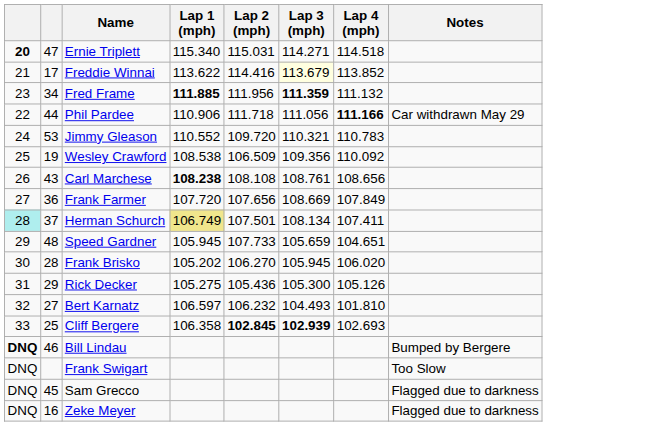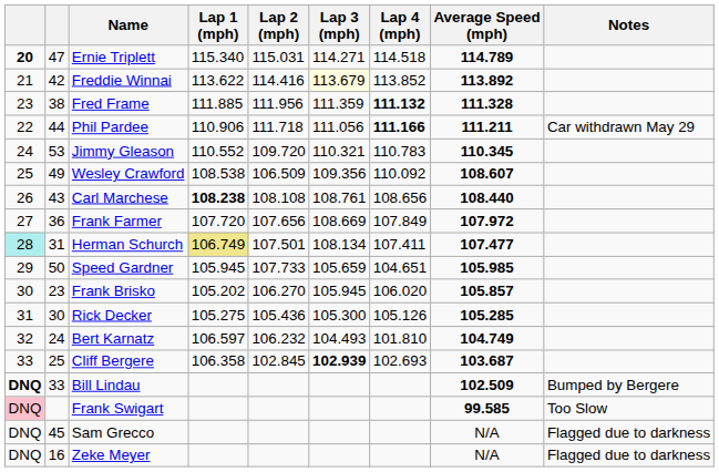 <table class="wikitable" style="font-size: 90%;">
 <tr style="text-align:center;">
 <th></th>
 <th></th>
 <th>Name</th>
 <th>Lap 1<br>(mph)</th>
 <th>Lap 2<br>(mph)</th>
 <th>Lap 3<br>(mph)</th>
 <th>Lap 4<br>(mph)</th>
+<th>Average Speed<br>(mph)</th>
 <th>Notes</th>
 </tr>
 <tr>
 <td align=center><strong>20</strong></td>
 <td>47</td>
 <td> <a href='#'>Ernie Triplett</a> <strong></strong></td>
 <td>115.340</td>
 <td>115.031</td>
 <td>114.271</td>
 <td>114.518</td>
+<td align=center><strong>114.789</strong></td>
 <td></td>
 </tr>
 <tr>
 <td align=center>21</td>
-<td>17</td>
+<td>42</td>
 <td> <a href='#'>Freddie Winnai</a> <strong></strong></td>
 <td>113.622</td>
 <td>114.416</td>
 <td style="background: lightyellow;">113.679</td>
 <td>113.852</td>
+<td align=center><strong>113.892</strong></td>
 <td></td>
 </tr>
 <tr>
 <td align=center>23</td>
-<td>34</td>
+<td>38</td>
 <td> <a href='#'>Fred Frame</a></td>
-<td><strong>111.885</strong></td>
+<td>111.885</td>
 <td>111.956</td>
-<td><strong>111.359</strong></td>
-<td>111.132</td>
+<td>111.359</td>
+<td><strong>111.132</strong></td>
+<td align=center><strong>111.328</strong></td>
 <td></td>
 </tr>
 <tr>
 <td align=center>22</td>
 <td>44</td>
 <td> <a href='#'>Phil Pardee</a></td>
 <td>110.906</td>
 <td>111.718</td>
 <td>111.056</td>
 <td><strong>111.166</strong></td>
+<td align=center><strong>111.211</strong></td>
 <td>Car withdrawn May 29</td>
 </tr>
 <tr>
 <td align=center>24</td>
 <td>53</td>
 <td> <a href='#'>Jimmy Gleason</a></td>
 <td>110.552</td>
 <td>109.720</td>
 <td>110.321</td>
 <td>110.783</td>
+<td align=center><strong>110.345</strong></td>
 <td></td>
 </tr>
 <tr>
 <td align=center>25</td>
-<td>19</td>
+<td>49</td>
 <td> <a href='#'>Wesley Crawford</a> <strong></strong></td>
 <td>108.538</td>
 <td>106.509</td>
 <td>109.356</td>
 <td>110.092</td>
+<td align=center><strong>108.607</strong></td>
 <td></td>
 </tr>
 <tr>
 <td align=center>26</td>
 <td>43</td>
 <td> <a href='#'>Carl Marchese</a> <strong></strong></td>
 <td><strong>108.238</strong></td>
 <td>108.108</td>
 <td>108.761</td>
 <td>108.656</td>
+<td align=center><strong>108.440</strong></td>
 <td></td>
 </tr>
 <tr>
 <td align=center>27</td>
 <td>36</td>
 <td> <a href='#'>Frank Farmer</a> <strong></strong></td>
 <td>107.720</td>
 <td>107.656</td>
 <td>108.669</td>
 <td>107.849</td>
+<td align=center><strong>107.972</strong></td>
 <td></td>
 </tr>
 <tr>
 <td align=center style="background: paleturquoise;">28</td>
-<td>37</td>
+<td>31</td>
 <td> <a href='#'>Herman Schurch</a> <strong></strong></td>
 <td style="background: khaki;">106.749</td>
 <td>107.501</td>
 <td>108.134</td>
 <td>107.411</td>
+<td align=center><strong>107.477</strong></td>
 <td></td>
 </tr>
 <tr>
 <td align=center>29</td>
-<td>48</td>
+<td>50</td>
 <td> <a href='#'>Speed Gardner</a> <strong></strong></td>
 <td>105.945</td>
 <td>107.733</td>
 <td>105.659</td>
 <td>104.651</td>
+<td align=center><strong>105.985</strong></td>
 <td></td>
 </tr>
 <tr>
 <td align=center>30</td>
-<td>28</td>
+<td>23</td>
 <td> <a href='#'>Frank Brisko</a> <strong></strong></td>
 <td>105.202</td>
 <td>106.270</td>
 <td>105.945</td>
 <td>106.020</td>
+<td align=center><strong>105.857</strong></td>
 <td></td>
 </tr>
 <tr>
 <td align=center>31</td>
-<td>29</td>
+<td>30</td>
 <td> <a href='#'>Rick Decker</a> <strong></strong></td>
 <td>105.275</td>
 <td>105.436</td>
 <td>105.300</td>
 <td>105.126</td>
+<td align=center><strong>105.285</strong></td>
 <td></td>
 </tr>
 <tr>
 <td align=center>32</td>
-<td>27</td>
+<td>24</td>
 <td> <a href='#'>Bert Karnatz</a> <strong></strong></td>
 <td>106.597</td>
 <td>106.232</td>
 <td>104.493</td>
 <td>101.810</td>
+<td align=center><strong>104.749</strong></td>
 <td></td>
 </tr>
 <tr>
 <td align=center>33</td>
 <td>25</td>
 <td> <a href='#'>Cliff Bergere</a></td>
 <td>106.358</td>
-<td><strong>102.845</strong></td>
+<td>102.845</td>
 <td><strong>102.939</strong></td>
 <td>102.693</td>
+<td align=center><strong>103.687</strong></td>
 <td></td>
 </tr>
 <tr>
 <td align=center><strong>DNQ</strong></td>
-<td>46</td>
+<td>33</td>
 <td> <a href='#'>Bill Lindau</a> <strong></strong></td>
 <td></td>
 <td></td>
 <td></td>
 <td></td>
+<td align=center><strong>102.509</strong></td>
 <td>Bumped by Bergere</td>
 </tr>
 <tr>
-<td align=center>DNQ</td>
+<td align=center style="background: pink;">DNQ</td>
 <td></td>
 <td> <a href='#'>Frank Swigart</a> <strong></strong></td>
 <td></td>
 <td></td>
 <td></td>
 <td></td>
+<td align=center><strong>99.585</strong></td>
 <td>Too Slow</td>
 </tr>
 <tr>
 <td align=center>DNQ</td>
 <td>45</td>
 <td> Sam Grecco <strong></strong></td>
 <td></td>
 <td></td>
 <td></td>
 <td></td>
+<td align=center>N/A</td>
 <td>Flagged due to darkness</td>
 </tr>
 <tr>
 <td align=center>DNQ</td>
 <td>16</td>
 <td> <a href='#'>Zeke Meyer</a> <strong></strong></td>
 <td></td>
 <td></td>
 <td></td>
 <td></td>
+<td align=center>N/A</td>
 <td>Flagged due to darkness</td>
 </tr>
 </table>
